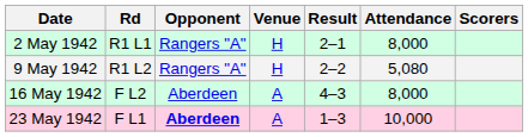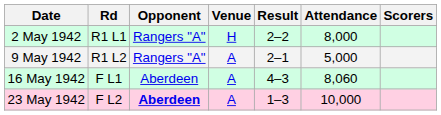 <table class="wikitable sortable" style="font-size:95%; text-align:center">
 <tr>
 <th>Date</th>
 <th>Rd</th>
 <th>Opponent</th>
 <th>Venue</th>
 <th>Result</th>
 <th>Attendance</th>
 <th>Scorers</th>
 </tr>
 <tr bgcolor = "#d0ffe3">
 <td>2 May 1942</td>
 <td>R1 L1</td>
 <td><a href='#'>Rangers "A"</a></td>
 <td><a href='#'>H</a></td>
-<td>2–1</td>
+<td>2–2</td>
 <td>8,000</td>
 <td></td>
 </tr>
 <tr bgcolor = "#f3f3f3">
 <td>9 May 1942</td>
 <td>R1 L2</td>
 <td><a href='#'>Rangers "A"</a></td>
-<td><a href='#'>H</a></td>
-<td>2–2</td>
-<td>5,080</td>
+<td><a href='#'>A</a></td>
+<td>2–1</td>
+<td>5,000</td>
 <td></td>
 </tr>
 <tr bgcolor = "#d0ffe3">
 <td>16 May 1942</td>
-<td>F L2</td>
+<td>F L1</td>
 <td><a href='#'>Aberdeen</a></td>
 <td><a href='#'>A</a></td>
 <td>4–3</td>
-<td>8,000</td>
+<td>8,060</td>
 <td></td>
 </tr>
 <tr bgcolor = "#ffd0e3">
 <td>23 May 1942</td>
-<td>F L1</td>
+<td>F L2</td>
 <td><strong><a href='#'>Aberdeen</a></strong></td>
 <td><a href='#'>A</a></td>
 <td>1–3</td>
 <td>10,000</td>
 <td></td>
 </tr>
 </table>
